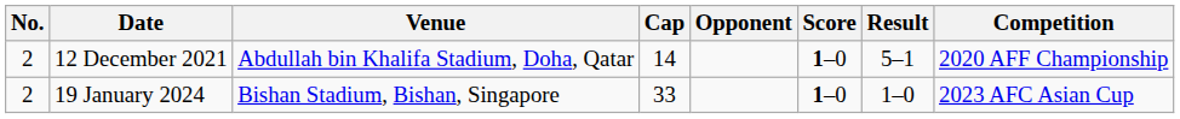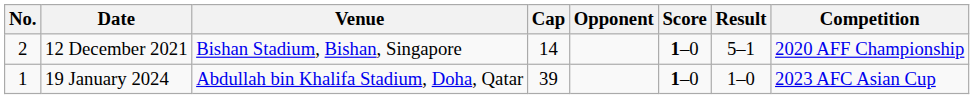 <table class="wikitable sortable">
 <tr>
 <th scope=col>No.</th>
 <th scope=col>Date</th>
 <th scope=col>Venue</th>
 <th scope=col>Cap</th>
 <th scope=col>Opponent</th>
 <th scope=col>Score</th>
 <th scope=col>Result</th>
 <th scope=col>Competition</th>
 </tr>
 <tr>
 <td align=center>2</td>
 <td>12 December 2021</td>
-<td><a href='#'>Abdullah bin Khalifa Stadium</a>, <a href='#'>Doha</a>, Qatar</td>
+<td><a href='#'>Bishan Stadium</a>, <a href='#'>Bishan</a>, Singapore</td>
 <td align=center>14</td>
 <td></td>
 <td align=center><strong>1</strong>–0</td>
 <td align=center>5–1</td>
 <td><a href='#'>2020 AFF Championship</a></td>
 </tr>
 <tr>
-<td align=center>2</td>
+<td align=center>1</td>
 <td>19 January 2024</td>
-<td><a href='#'>Bishan Stadium</a>, <a href='#'>Bishan</a>, Singapore</td>
-<td align=center>33</td>
+<td><a href='#'>Abdullah bin Khalifa Stadium</a>, <a href='#'>Doha</a>, Qatar</td>
+<td align=center>39</td>
 <td></td>
 <td align=center><strong>1</strong>–0</td>
 <td align=center>1–0</td>
 <td><a href='#'>2023 AFC Asian Cup</a></td>
 </tr>
 </table>
